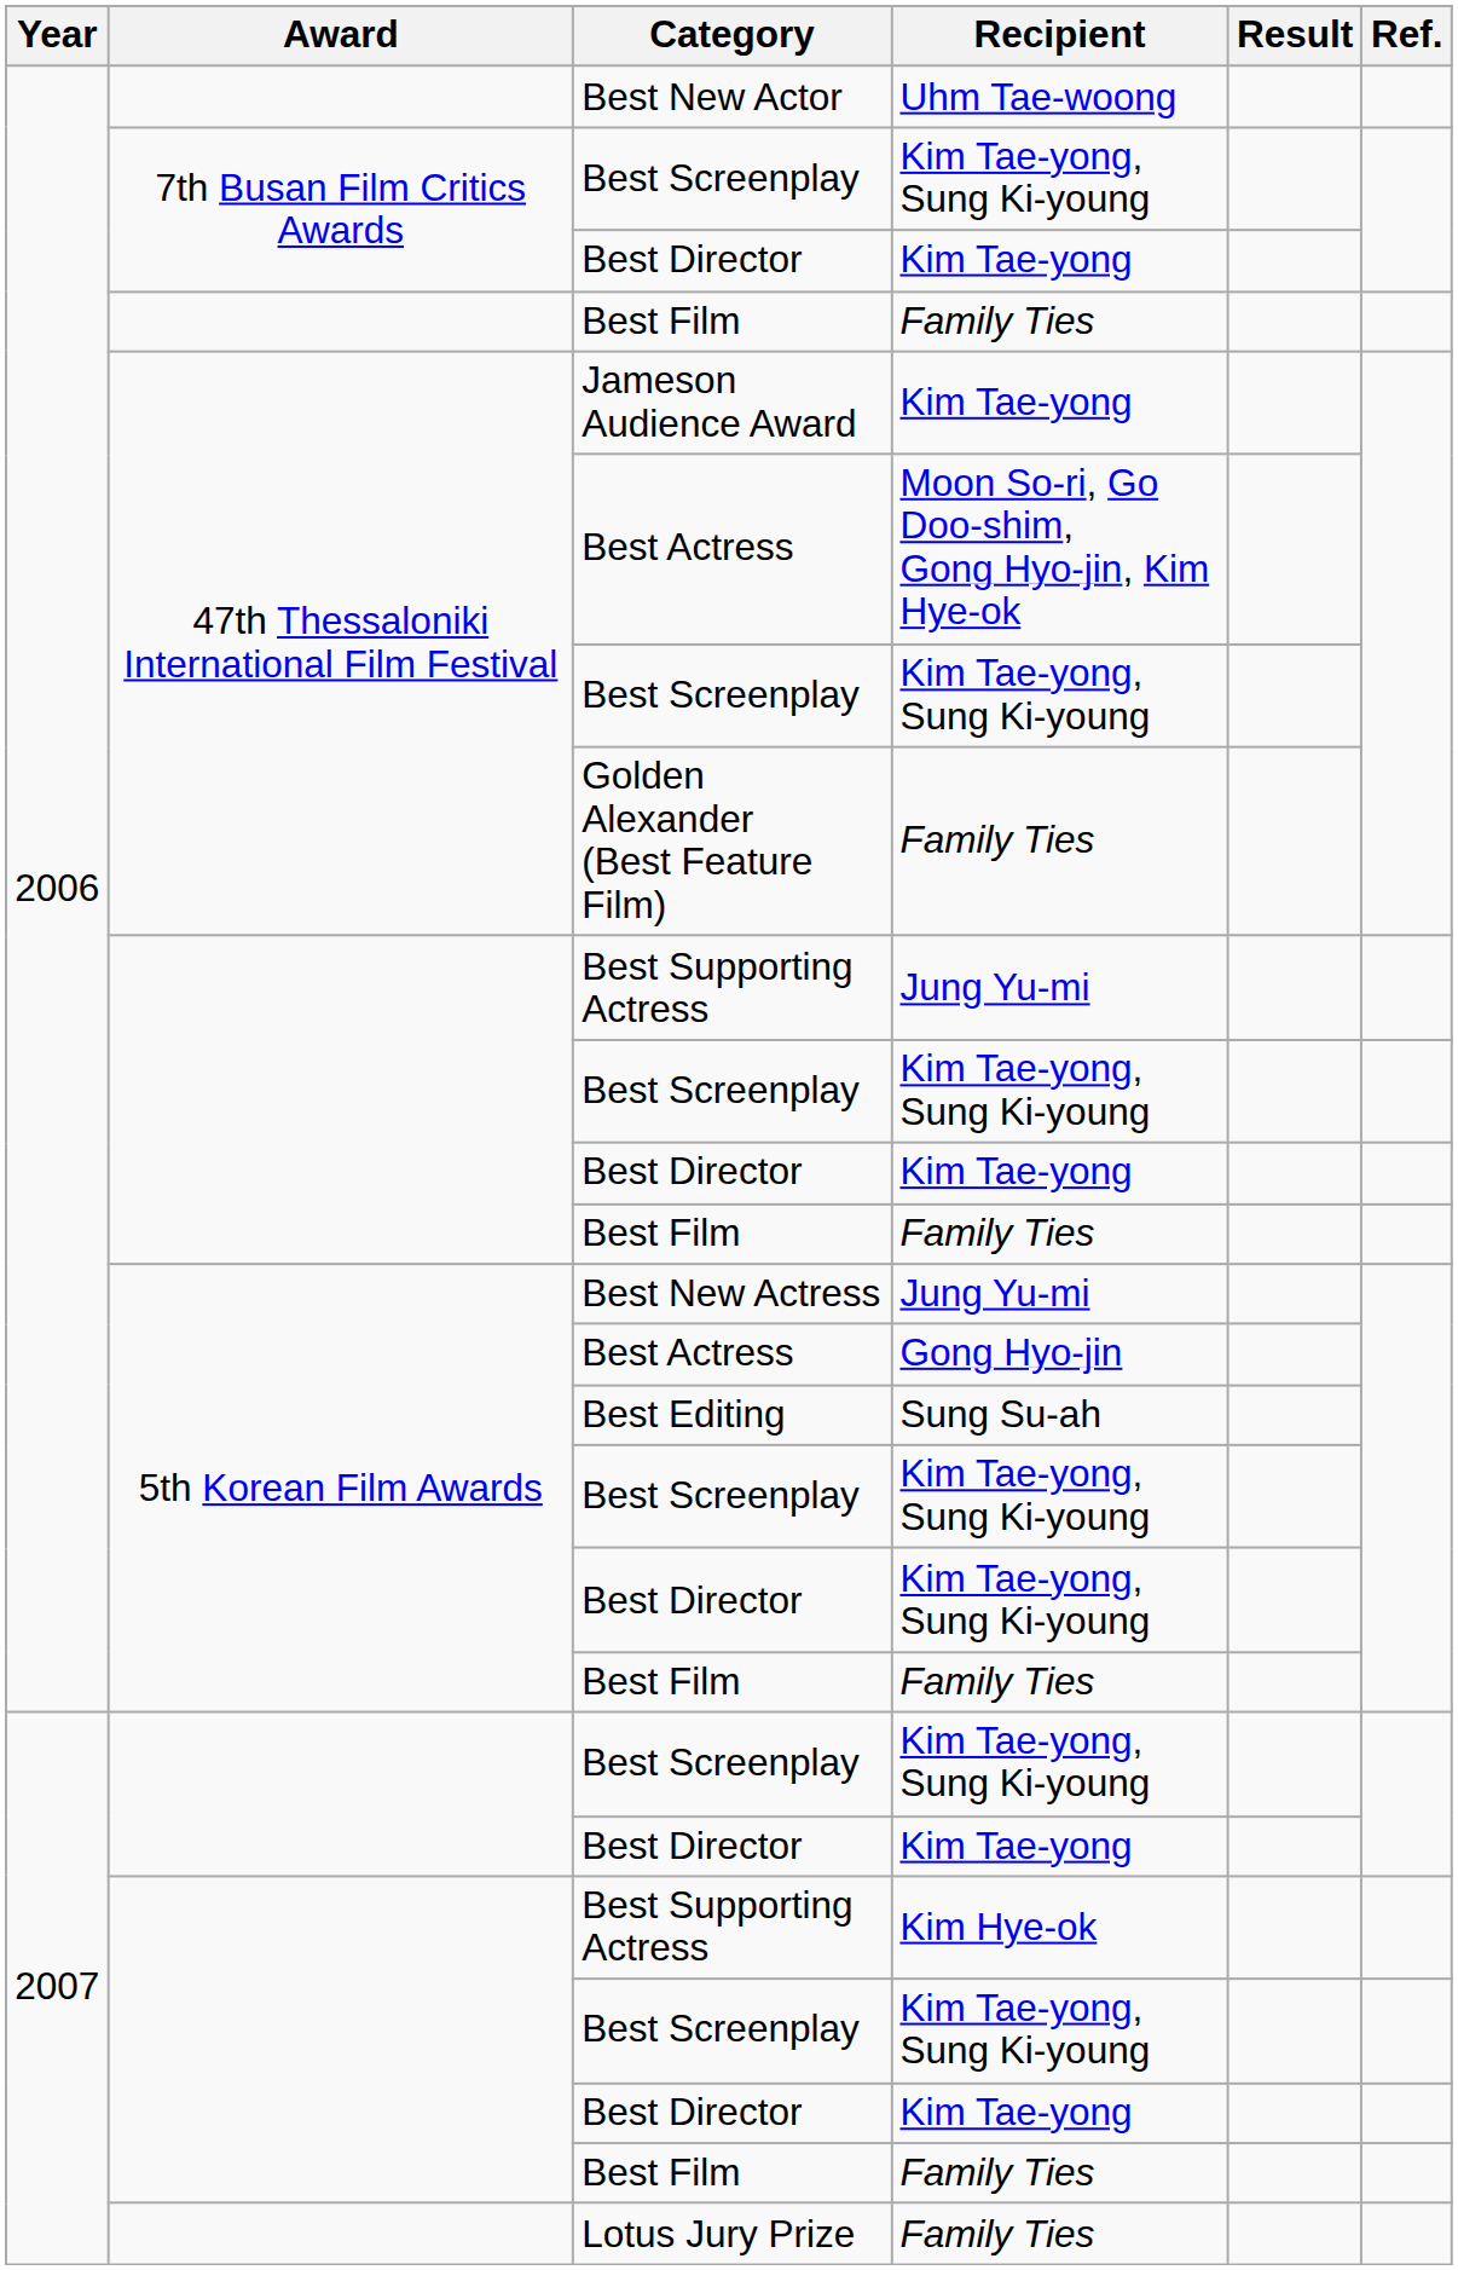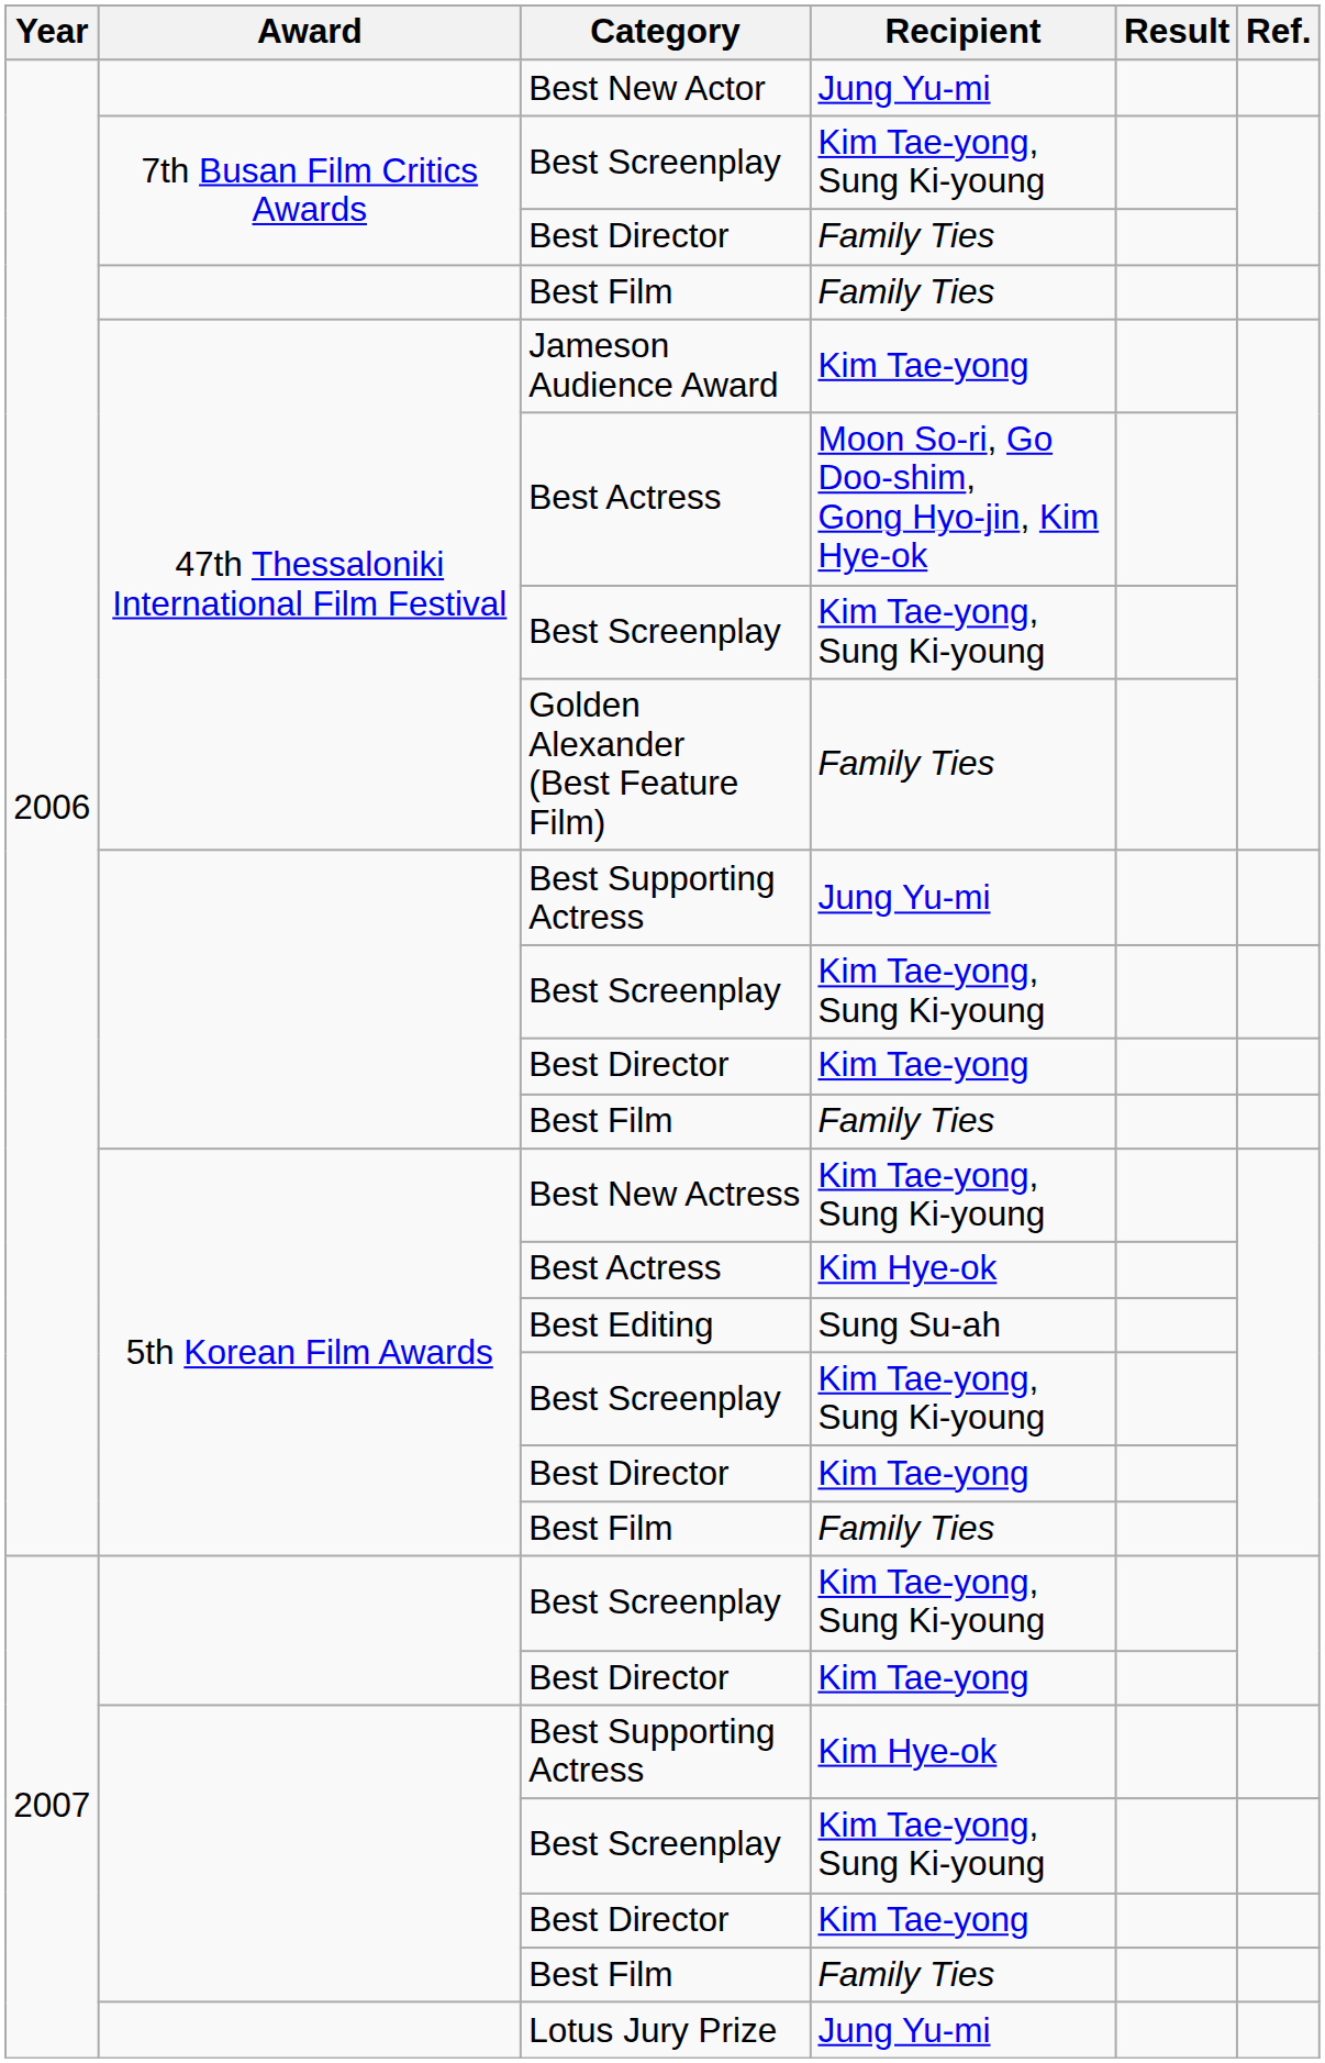 <table class="wikitable">
 <tr>
 <th>Year</th>
 <th>Award</th>
 <th>Category</th>
 <th>Recipient</th>
 <th>Result</th>
 <th>Ref.</th>
 </tr>
 <tr>
 <td rowspan=18>2006</td>
 <td></td>
 <td>Best New Actor</td>
-<td><a href='#'>Uhm Tae-woong</a></td>
+<td><a href='#'>Jung Yu-mi</a></td>
 <td></td>
 <td></td>
 </tr>
 <tr>
 <td rowspan=2 style="text-align:center;">7th <a href='#'>Busan Film Critics Awards</a></td>
 <td>Best Screenplay</td>
 <td><a href='#'>Kim Tae-yong</a>, Sung Ki-young</td>
 <td></td>
 <td rowspan=2></td>
 </tr>
 <tr>
 <td>Best Director</td>
-<td><a href='#'>Kim Tae-yong</a></td>
+<td><em>Family Ties</em></td>
 <td></td>
 </tr>
 <tr>
 <td></td>
 <td>Best Film</td>
 <td><em>Family Ties</em></td>
 <td></td>
 <td></td>
 </tr>
 <tr>
 <td rowspan=4 style="text-align:center;">47th <a href='#'>Thessaloniki International Film Festival</a></td>
 <td>Jameson Audience Award</td>
 <td><a href='#'>Kim Tae-yong</a></td>
 <td></td>
 <td rowspan=4></td>
 </tr>
 <tr>
 <td>Best Actress</td>
 <td><a href='#'>Moon So-ri</a>, <a href='#'>Go Doo-shim</a>,<br><a href='#'>Gong Hyo-jin</a>, <a href='#'>Kim Hye-ok</a></td>
 <td></td>
 </tr>
 <tr>
 <td>Best Screenplay</td>
 <td><a href='#'>Kim Tae-yong</a>, Sung Ki-young</td>
 <td></td>
 </tr>
 <tr>
 <td>Golden Alexander<br>(Best Feature Film)</td>
 <td><em>Family Ties</em></td>
 <td></td>
 </tr>
 <tr>
 <td rowspan=4></td>
 <td>Best Supporting Actress</td>
 <td><a href='#'>Jung Yu-mi</a></td>
 <td></td>
 <td></td>
 </tr>
 <tr>
 <td>Best Screenplay</td>
 <td><a href='#'>Kim Tae-yong</a>, Sung Ki-young</td>
 <td></td>
 <td></td>
 </tr>
 <tr>
 <td>Best Director</td>
 <td><a href='#'>Kim Tae-yong</a></td>
 <td></td>
 <td></td>
 </tr>
 <tr>
 <td>Best Film</td>
 <td><em>Family Ties</em></td>
 <td></td>
 <td></td>
 </tr>
 <tr>
 <td rowspan=6 style="text-align:center;">5th <a href='#'>Korean Film Awards</a></td>
 <td>Best New Actress</td>
-<td><a href='#'>Jung Yu-mi</a></td>
+<td><a href='#'>Kim Tae-yong</a>, Sung Ki-young</td>
 <td></td>
 <td rowspan=6></td>
 </tr>
 <tr>
 <td>Best Actress</td>
-<td><a href='#'>Gong Hyo-jin</a></td>
+<td><a href='#'>Kim Hye-ok</a></td>
 <td></td>
 </tr>
 <tr>
 <td>Best Editing</td>
 <td>Sung Su-ah</td>
 <td></td>
 </tr>
 <tr>
 <td>Best Screenplay</td>
 <td><a href='#'>Kim Tae-yong</a>, Sung Ki-young</td>
 <td></td>
 </tr>
 <tr>
 <td>Best Director</td>
-<td><a href='#'>Kim Tae-yong</a>, Sung Ki-young</td>
+<td><a href='#'>Kim Tae-yong</a></td>
 <td></td>
 </tr>
 <tr>
 <td>Best Film</td>
 <td><em>Family Ties</em></td>
 <td></td>
 </tr>
 <tr>
 <td rowspan=7>2007</td>
 <td rowspan=2></td>
 <td>Best Screenplay</td>
 <td><a href='#'>Kim Tae-yong</a>, Sung Ki-young</td>
 <td></td>
 <td rowspan=2></td>
 </tr>
 <tr>
 <td>Best Director</td>
 <td><a href='#'>Kim Tae-yong</a></td>
 <td></td>
 </tr>
 <tr>
 <td rowspan=4></td>
 <td>Best Supporting Actress</td>
 <td><a href='#'>Kim Hye-ok</a></td>
 <td></td>
 <td></td>
 </tr>
 <tr>
 <td>Best Screenplay</td>
 <td><a href='#'>Kim Tae-yong</a>, Sung Ki-young</td>
 <td></td>
 <td></td>
 </tr>
 <tr>
 <td>Best Director</td>
 <td><a href='#'>Kim Tae-yong</a></td>
 <td></td>
 <td></td>
 </tr>
 <tr>
 <td>Best Film</td>
 <td><em>Family Ties</em></td>
 <td></td>
 <td></td>
 </tr>
 <tr>
 <td></td>
 <td>Lotus Jury Prize</td>
-<td><em>Family Ties</em></td>
+<td><a href='#'>Jung Yu-mi</a></td>
 <td></td>
 <td></td>
 </tr>
 </table>
